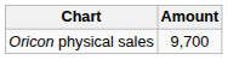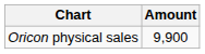 <table class="wikitable">
 <tr>
 <th>Chart</th>
 <th>Amount</th>
 </tr>
 <tr>
 <td><em>Oricon</em> physical sales</td>
-<td align="center">9,700</td>
+<td align="center">9,900</td>
 </tr>
 </table>
